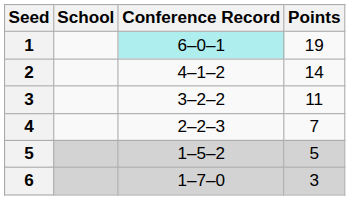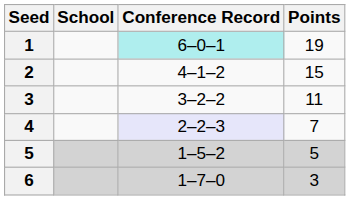 <table class="wikitable" style="text-align:center">
 <tr>
 <th>Seed</th>
 <th>School</th>
 <th>Conference Record</th>
 <th>Points</th>
 </tr>
 <tr>
 <th>1</th>
 <td></td>
 <td style="background: paleturquoise;">6–0–1</td>
 <td>19</td>
 </tr>
 <tr>
 <th>2</th>
 <td></td>
 <td>4–1–2</td>
-<td>14</td>
+<td>15</td>
 </tr>
 <tr>
 <th>3</th>
 <td></td>
 <td>3–2–2</td>
 <td>11</td>
 </tr>
 <tr>
 <th>4</th>
 <td></td>
-<td>2–2–3</td>
+<td style="background: lavender;">2–2–3</td>
 <td>7</td>
 </tr>
 <tr bgcolor=#d3d3d3>
 <th>5</th>
 <td></td>
 <td>1–5–2</td>
 <td>5</td>
 </tr>
 <tr bgcolor=#d3d3d3>
 <th>6</th>
 <td></td>
 <td>1–7–0</td>
 <td>3</td>
 </tr>
 </table>
